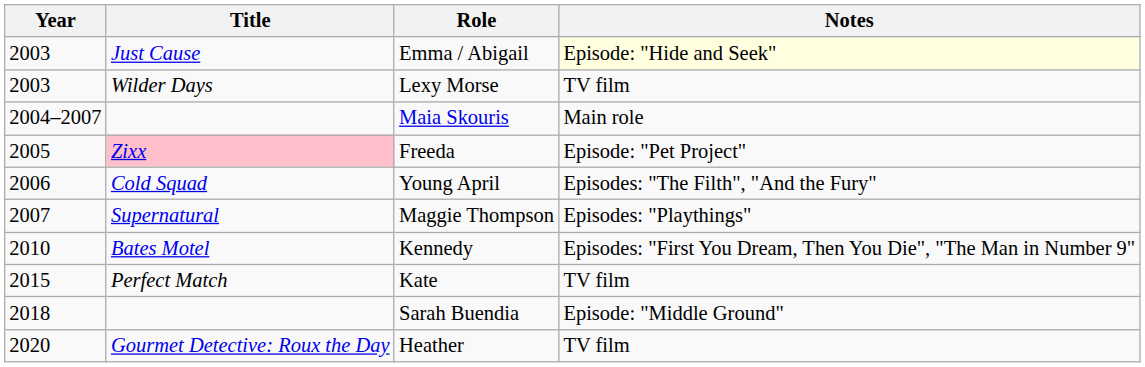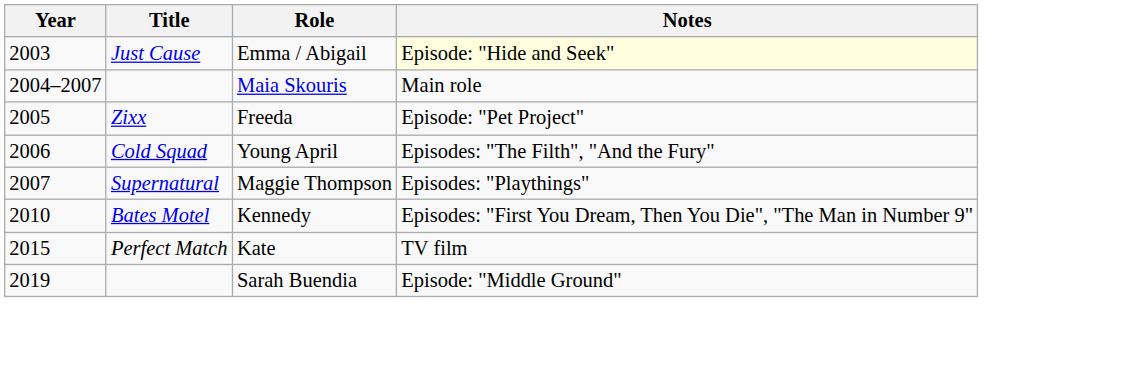 <table class="wikitable sortable">
 <tr>
 <th>Year</th>
 <th>Title</th>
 <th>Role</th>
 <th class="unsortable">Notes</th>
 </tr>
 <tr>
 <td>2003</td>
 <td><em><a href='#'>Just Cause</a></em></td>
 <td>Emma / Abigail</td>
 <td style="background: lightyellow;">Episode: "Hide and Seek"</td>
 </tr>
 <tr>
-<td>2003</td>
-<td><em>Wilder Days</em></td>
-<td>Lexy Morse</td>
-<td>TV film</td>
-</tr>
-<tr>
 <td>2004–2007</td>
 <td><em></em></td>
 <td><a href='#'>Maia Skouris</a></td>
 <td>Main role</td>
 </tr>
 <tr>
 <td>2005</td>
-<td style="background: pink;"><em><a href='#'>Zixx</a></em></td>
+<td><em><a href='#'>Zixx</a></em></td>
 <td>Freeda</td>
 <td>Episode: "Pet Project"</td>
 </tr>
 <tr>
 <td>2006</td>
 <td><em><a href='#'>Cold Squad</a></em></td>
 <td>Young April</td>
 <td>Episodes: "The Filth", "And the Fury"</td>
 </tr>
 <tr>
 <td>2007</td>
 <td><em><a href='#'>Supernatural</a></em></td>
 <td>Maggie Thompson</td>
 <td>Episodes: "Playthings"</td>
 </tr>
 <tr>
 <td>2010</td>
 <td><em><a href='#'>Bates Motel</a></em></td>
 <td>Kennedy</td>
 <td>Episodes: "First You Dream, Then You Die", "The Man in Number 9"</td>
 </tr>
 <tr>
 <td>2015</td>
 <td><em>Perfect Match</em></td>
 <td>Kate</td>
 <td>TV film</td>
 </tr>
 <tr>
-<td>2018</td>
+<td>2019</td>
 <td><em></em></td>
 <td>Sarah Buendia</td>
 <td>Episode: "Middle Ground"</td>
 </tr>
-<tr>
-<td>2020</td>
-<td><em><a href='#'>Gourmet Detective: Roux the Day</a></em></td>
-<td>Heather</td>
-<td>TV film</td>
-</tr>
 </table>
